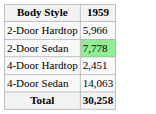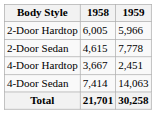 <table class="wikitable">
 <tr>
 <th>Body Style</th>
+<th>1958</th>
 <th>1959</th>
 </tr>
 <tr>
 <td>2-Door Hardtop</td>
+<td>6,005</td>
 <td>5,966</td>
 </tr>
 <tr>
 <td>2-Door Sedan</td>
-<td style="background: lightgreen;">7,778</td>
+<td>4,615</td>
+<td>7,778</td>
 </tr>
 <tr>
 <td>4-Door Hardtop</td>
+<td>3,667</td>
 <td>2,451</td>
 </tr>
 <tr>
 <td>4-Door Sedan</td>
+<td>7,414</td>
 <td>14,063</td>
 </tr>
 <tr>
 <th>Total</th>
+<th>21,701</th>
 <th>30,258</th>
 </tr>
 </table>
